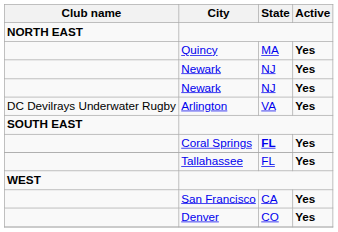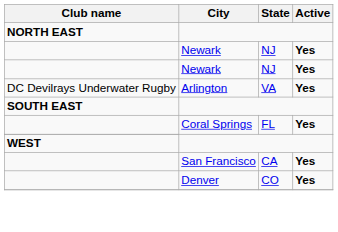 <table class="wikitable">
 <tr>
 <th>Club name</th>
 <th>City</th>
 <th>State</th>
 <th>Active</th>
 </tr>
 <tr>
 <td><strong>NORTH EAST</strong></td>
-</tr>
-<tr>
-<td><strong></strong></td>
-<td><a href='#'>Quincy</a></td>
-<td><a href='#'>MA</a></td>
-<td><strong>Yes</strong></td>
 </tr>
 <tr>
 <td><strong></strong></td>
 <td><a href='#'>Newark</a></td>
 <td><a href='#'>NJ</a></td>
 <td><strong>Yes</strong></td>
 </tr>
 <tr>
 <td><strong></strong></td>
 <td><a href='#'>Newark</a></td>
 <td><a href='#'>NJ</a></td>
 <td><strong>Yes</strong></td>
 </tr>
 <tr>
 <td>DC Devilrays Underwater Rugby</td>
 <td><a href='#'>Arlington</a></td>
 <td><a href='#'>VA</a></td>
 <td><strong>Yes</strong></td>
 </tr>
 <tr>
 <td><strong>SOUTH EAST</strong></td>
 </tr>
 <tr>
 <td><strong></strong></td>
 <td><a href='#'>Coral Springs</a></td>
-<td><strong><a href='#'>FL</a></strong></td>
+<td><a href='#'>FL</a></td>
 <td><strong>Yes</strong></td>
 </tr>
 <tr>
-</tr>
-<tr>
-<td><strong></strong></td>
-<td><a href='#'>Tallahassee</a></td>
-<td><a href='#'>FL</a></td>
-<td><strong>Yes</strong></td>
 </tr>
 <tr>
 <td><strong>WEST</strong></td>
 </tr>
 <tr>
 <td><strong></strong></td>
 <td><a href='#'>San Francisco</a></td>
 <td><a href='#'>CA</a></td>
 <td><strong>Yes</strong></td>
 </tr>
 <tr>
 <td><strong></strong></td>
 <td><a href='#'>Denver</a></td>
 <td><a href='#'>CO</a></td>
 <td><strong>Yes</strong></td>
 </tr>
 <tr>
 </tr>
 </table>
